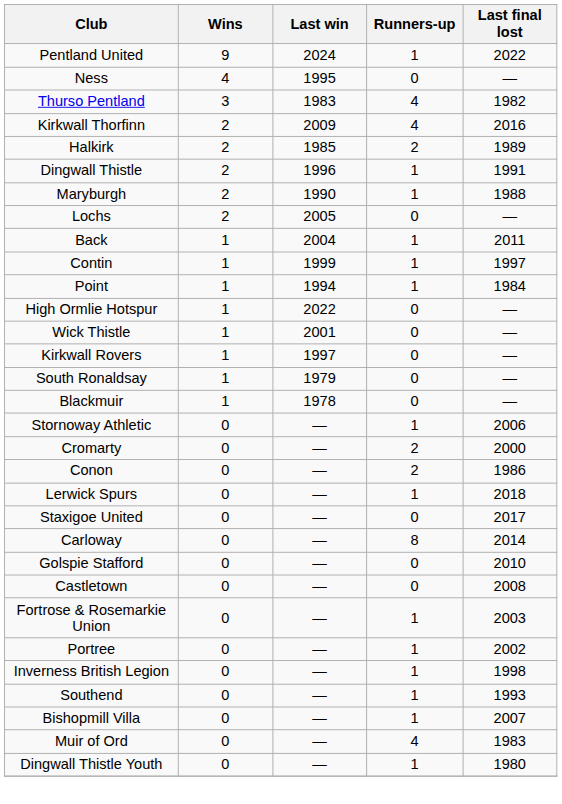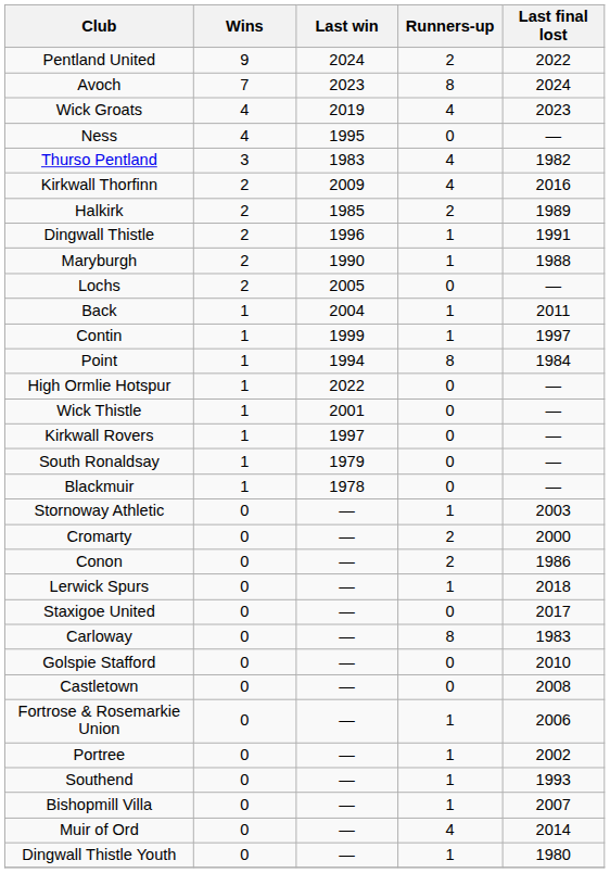 <table class="wikitable" style="text-align: center;">
 <tr>
 <th width=190>Club</th>
 <th width=100>Wins</th>
 <th width=100>Last win</th>
 <th width=100>Runners-up</th>
 <th width=100>Last final lost</th>
 </tr>
 <tr>
 <td>Pentland United</td>
 <td>9</td>
 <td>2024</td>
-<td>1</td>
+<td>2</td>
 <td>2022</td>
+</tr>
+<tr>
+<td>Avoch</td>
+<td>7</td>
+<td>2023</td>
+<td>8</td>
+<td>2024</td>
+</tr>
+<tr>
+<td>Wick Groats</td>
+<td>4</td>
+<td>2019</td>
+<td>4</td>
+<td>2023</td>
 </tr>
 <tr>
 <td>Ness</td>
 <td>4</td>
 <td>1995</td>
 <td>0</td>
 <td>—</td>
 </tr>
 <tr>
 <td><a href='#'>Thurso Pentland</a></td>
 <td>3</td>
 <td>1983</td>
 <td>4</td>
 <td>1982</td>
 </tr>
 <tr>
 <td>Kirkwall Thorfinn</td>
 <td>2</td>
 <td>2009</td>
 <td>4</td>
 <td>2016</td>
 </tr>
 <tr>
 <td>Halkirk</td>
 <td>2</td>
 <td>1985</td>
 <td>2</td>
 <td>1989</td>
 </tr>
 <tr>
 <td>Dingwall Thistle</td>
 <td>2</td>
 <td>1996</td>
 <td>1</td>
 <td>1991</td>
 </tr>
 <tr>
 <td>Maryburgh</td>
 <td>2</td>
 <td>1990</td>
 <td>1</td>
 <td>1988</td>
 </tr>
 <tr>
 <td>Lochs</td>
 <td>2</td>
 <td>2005</td>
 <td>0</td>
 <td>—</td>
 </tr>
 <tr>
 <td>Back</td>
 <td>1</td>
 <td>2004</td>
 <td>1</td>
 <td>2011</td>
 </tr>
 <tr>
 <td>Contin</td>
 <td>1</td>
 <td>1999</td>
 <td>1</td>
 <td>1997</td>
 </tr>
 <tr>
 <td>Point</td>
 <td>1</td>
 <td>1994</td>
-<td>1</td>
+<td>8</td>
 <td>1984</td>
 </tr>
 <tr>
 <td>High Ormlie Hotspur</td>
 <td>1</td>
 <td>2022</td>
 <td>0</td>
 <td>—</td>
 </tr>
 <tr>
 <td>Wick Thistle</td>
 <td>1</td>
 <td>2001</td>
 <td>0</td>
 <td>—</td>
 </tr>
 <tr>
 <td>Kirkwall Rovers</td>
 <td>1</td>
 <td>1997</td>
 <td>0</td>
 <td>—</td>
 </tr>
 <tr>
 <td>South Ronaldsay</td>
 <td>1</td>
 <td>1979</td>
 <td>0</td>
 <td>—</td>
 </tr>
 <tr>
 <td>Blackmuir</td>
 <td>1</td>
 <td>1978</td>
 <td>0</td>
 <td>—</td>
 </tr>
 <tr>
 <td>Stornoway Athletic</td>
 <td>0</td>
 <td>—</td>
 <td>1</td>
-<td>2006</td>
+<td>2003</td>
 </tr>
 <tr>
 <td>Cromarty</td>
 <td>0</td>
 <td>—</td>
 <td>2</td>
 <td>2000</td>
 </tr>
 <tr>
 <td>Conon</td>
 <td>0</td>
 <td>—</td>
 <td>2</td>
 <td>1986</td>
 </tr>
 <tr>
 <td>Lerwick Spurs</td>
 <td>0</td>
 <td>—</td>
 <td>1</td>
 <td>2018</td>
 </tr>
 <tr>
 <td>Staxigoe United</td>
 <td>0</td>
 <td>—</td>
 <td>0</td>
 <td>2017</td>
 </tr>
 <tr>
 <td>Carloway</td>
 <td>0</td>
 <td>—</td>
 <td>8</td>
-<td>2014</td>
+<td>1983</td>
 </tr>
 <tr>
 <td>Golspie Stafford</td>
 <td>0</td>
 <td>—</td>
 <td>0</td>
 <td>2010</td>
 </tr>
 <tr>
 <td>Castletown</td>
 <td>0</td>
 <td>—</td>
 <td>0</td>
 <td>2008</td>
 </tr>
 <tr>
 <td>Fortrose & Rosemarkie Union</td>
 <td>0</td>
 <td>—</td>
 <td>1</td>
-<td>2003</td>
+<td>2006</td>
 </tr>
 <tr>
 <td>Portree</td>
 <td>0</td>
 <td>—</td>
 <td>1</td>
 <td>2002</td>
-</tr>
-<tr>
-<td>Inverness British Legion</td>
-<td>0</td>
-<td>—</td>
-<td>1</td>
-<td>1998</td>
 </tr>
 <tr>
 <td>Southend</td>
 <td>0</td>
 <td>—</td>
 <td>1</td>
 <td>1993</td>
 </tr>
 <tr>
 <td>Bishopmill Villa</td>
 <td>0</td>
 <td>—</td>
 <td>1</td>
 <td>2007</td>
 </tr>
 <tr>
 <td>Muir of Ord</td>
 <td>0</td>
 <td>—</td>
 <td>4</td>
-<td>1983</td>
+<td>2014</td>
 </tr>
 <tr>
 <td>Dingwall Thistle Youth</td>
 <td>0</td>
 <td>—</td>
 <td>1</td>
 <td>1980</td>
 </tr>
 <tr>
 </tr>
 </table>
